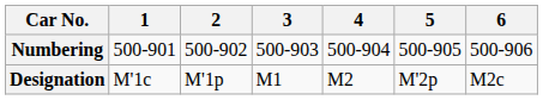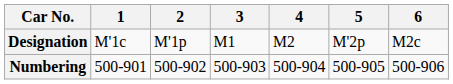 <table class="wikitable">
 <tr>
 <th>Car No.</th>
 <th>1</th>
 <th>2</th>
 <th>3</th>
 <th>4</th>
 <th>5</th>
 <th>6</th>
 </tr>
 <tr>
+<th>Designation</th>
+<td>M'1c</td>
+<td>M'1p</td>
+<td>M1</td>
+<td>M2</td>
+<td>M'2p</td>
+<td>M2c</td>
+</tr>
+<tr>
 <th>Numbering</th>
 <td>500-901</td>
 <td>500-902</td>
 <td>500-903</td>
 <td>500-904</td>
 <td>500-905</td>
 <td>500-906</td>
 </tr>
-<tr>
-<th>Designation</th>
-<td>M'1c</td>
-<td>M'1p</td>
-<td>M1</td>
-<td>M2</td>
-<td>M'2p</td>
-<td>M2c</td>
-</tr>
 </table>
